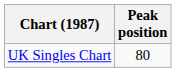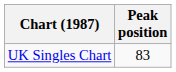 <table class="wikitable">
 <tr>
 <th>Chart (1987)</th>
 <th>Peak<br>position</th>
 </tr>
 <tr>
 <td><a href='#'>UK Singles Chart</a></td>
-<td align="center">80</td>
+<td align="center">83</td>
 </tr>
 </table>
